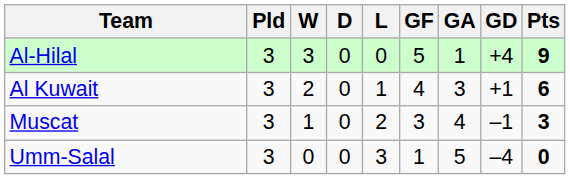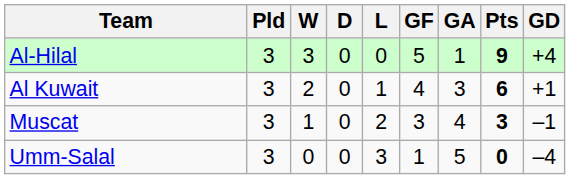 <table class="wikitable" style="text-align: center;">
 <tr>
 <th width="175">Team</th>
 <th width="20">Pld</th>
 <th width="20">W</th>
 <th width="20">D</th>
 <th width="20">L</th>
 <th width="20">GF</th>
 <th width="20">GA</th>
+<th width="20">Pts</th>
 <th width="20">GD</th>
-<th width="20">Pts</th>
 </tr>
 <tr bgcolor=#ccffcc>
 <td align=left> <a href='#'>Al-Hilal</a></td>
 <td>3</td>
 <td>3</td>
 <td>0</td>
 <td>0</td>
 <td>5</td>
 <td>1</td>
+<td><strong>9</strong></td>
 <td>+4</td>
-<td><strong>9</strong></td>
 </tr>
 <tr>
 <td align=left> <a href='#'>Al Kuwait</a></td>
 <td>3</td>
 <td>2</td>
 <td>0</td>
 <td>1</td>
 <td>4</td>
 <td>3</td>
+<td><strong>6</strong></td>
 <td>+1</td>
-<td><strong>6</strong></td>
 </tr>
 <tr>
 <td align=left> <a href='#'>Muscat</a></td>
 <td>3</td>
 <td>1</td>
 <td>0</td>
 <td>2</td>
 <td>3</td>
 <td>4</td>
+<td><strong>3</strong></td>
 <td>–1</td>
-<td><strong>3</strong></td>
 </tr>
 <tr>
 <td align=left> <a href='#'>Umm-Salal</a></td>
 <td>3</td>
 <td>0</td>
 <td>0</td>
 <td>3</td>
 <td>1</td>
 <td>5</td>
+<td><strong>0</strong></td>
 <td>–4</td>
-<td><strong>0</strong></td>
 </tr>
 </table>
